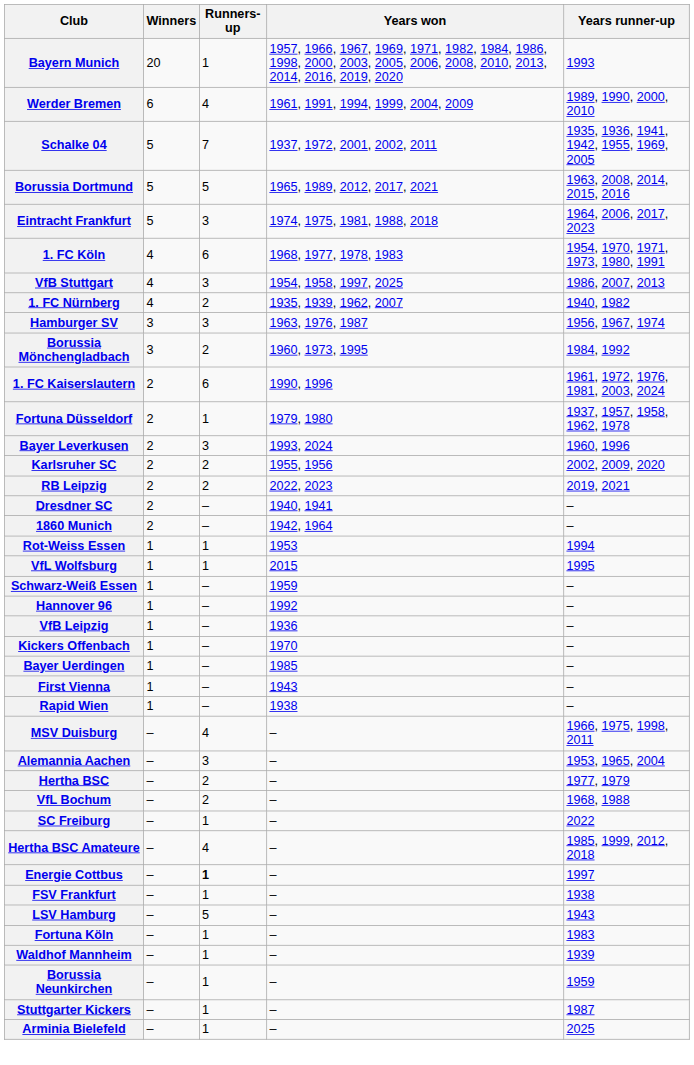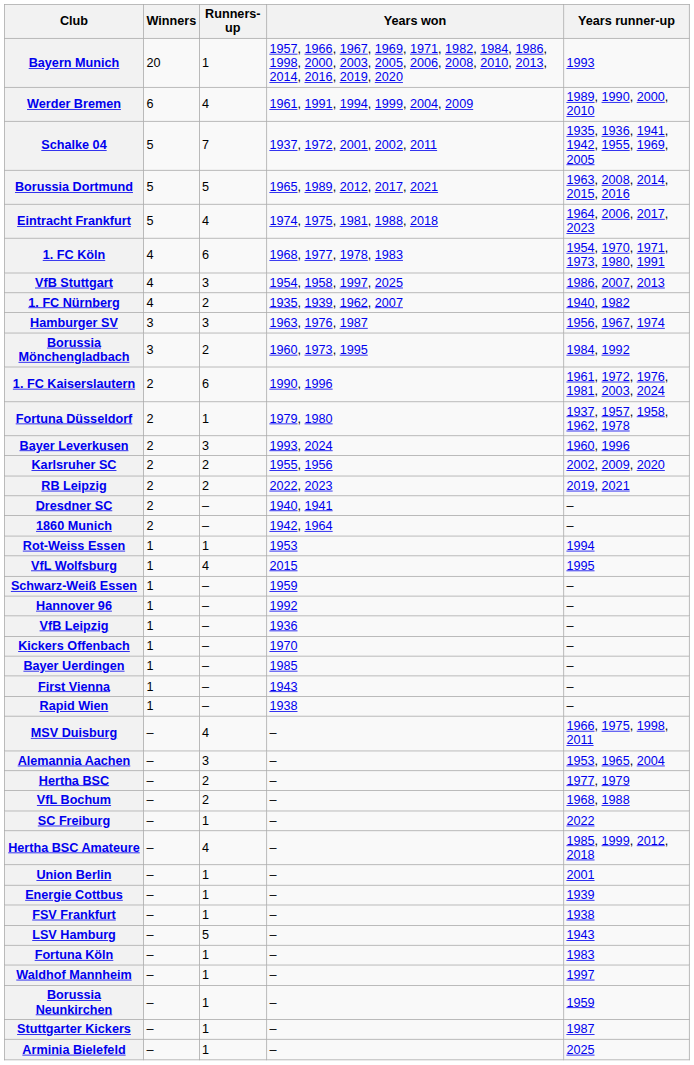 <table class="wikitable plainrowheaders sortable">
 <tr>
 <th>Club</th>
 <th>Winners</th>
 <th>Runners-up</th>
 <th class="unsortable">Years won</th>
 <th class="unsortable">Years runner-up</th>
 </tr>
 <tr>
 <th scope="row" data-sort-value="Munich, Bayern"><a href='#'>Bayern Munich</a></th>
 <td>20</td>
 <td>1</td>
 <td><a href='#'>1957</a>, <a href='#'>1966</a>, <a href='#'>1967</a>, <a href='#'>1969</a>, <a href='#'>1971</a>, <a href='#'>1982</a>, <a href='#'>1984</a>, <a href='#'>1986</a>, <a href='#'>1998</a>, <a href='#'>2000</a>, <a href='#'>2003</a>, <a href='#'>2005</a>, <a href='#'>2006</a>, <a href='#'>2008</a>, <a href='#'>2010</a>, <a href='#'>2013</a>, <a href='#'>2014</a>, <a href='#'>2016</a>, <a href='#'>2019</a>, <a href='#'>2020</a></td>
 <td><a href='#'>1993</a></td>
 </tr>
 <tr>
 <th scope="row" data-sort-value="Bremen"><a href='#'>Werder Bremen</a></th>
 <td>6</td>
 <td>4</td>
 <td><a href='#'>1961</a>, <a href='#'>1991</a>, <a href='#'>1994</a>, <a href='#'>1999</a>, <a href='#'>2004</a>, <a href='#'>2009</a></td>
 <td><a href='#'>1989</a>, <a href='#'>1990</a>, <a href='#'>2000</a>, <a href='#'>2010</a></td>
 </tr>
 <tr>
 <th scope="row" data-sort-value="Schalke"><a href='#'>Schalke 04</a></th>
 <td>5</td>
 <td>7</td>
 <td><a href='#'>1937</a>, <a href='#'>1972</a>, <a href='#'>2001</a>, <a href='#'>2002</a>, <a href='#'>2011</a></td>
 <td><a href='#'>1935</a>, <a href='#'>1936</a>, <a href='#'>1941</a>, <a href='#'>1942</a>, <a href='#'>1955</a>, <a href='#'>1969</a>, <a href='#'>2005</a></td>
 </tr>
 <tr>
 <th scope="row" data-sort-value="Dortmund"><a href='#'>Borussia Dortmund</a></th>
 <td>5</td>
 <td>5</td>
 <td><a href='#'>1965</a>, <a href='#'>1989</a>, <a href='#'>2012</a>, <a href='#'>2017</a>, <a href='#'>2021</a></td>
 <td><a href='#'>1963</a>, <a href='#'>2008</a>, <a href='#'>2014</a>, <a href='#'>2015</a>, <a href='#'>2016</a></td>
 </tr>
 <tr>
 <th scope="row" data-sort-value="Frankfurt, Eintracht"><a href='#'>Eintracht Frankfurt</a></th>
 <td>5</td>
-<td>3</td>
+<td>4</td>
 <td><a href='#'>1974</a>, <a href='#'>1975</a>, <a href='#'>1981</a>, <a href='#'>1988</a>, <a href='#'>2018</a></td>
 <td><a href='#'>1964</a>, <a href='#'>2006</a>, <a href='#'>2017</a>, <a href='#'>2023</a></td>
 </tr>
 <tr>
 <th scope="row" data-sort-value="Koln, 1 Fc"><a href='#'>1. FC Köln</a></th>
 <td>4</td>
 <td>6</td>
 <td><a href='#'>1968</a>, <a href='#'>1977</a>, <a href='#'>1978</a>, <a href='#'>1983</a></td>
 <td><a href='#'>1954</a>, <a href='#'>1970</a>, <a href='#'>1971</a>, <a href='#'>1973</a>, <a href='#'>1980</a>, <a href='#'>1991</a></td>
 </tr>
 <tr>
 <th scope="row" data-sort-value="Stuttgart, Vfb"><a href='#'>VfB Stuttgart</a></th>
 <td>4</td>
 <td>3</td>
 <td><a href='#'>1954</a>, <a href='#'>1958</a>, <a href='#'>1997</a>, <a href='#'>2025</a></td>
 <td><a href='#'>1986</a>, <a href='#'>2007</a>, <a href='#'>2013</a></td>
 </tr>
 <tr>
 <th scope="row" data-sort-value="Nurnberg"><a href='#'>1. FC Nürnberg</a></th>
 <td>4</td>
 <td>2</td>
 <td><a href='#'>1935</a>, <a href='#'>1939</a>, <a href='#'>1962</a>, <a href='#'>2007</a></td>
 <td><a href='#'>1940</a>, <a href='#'>1982</a></td>
 </tr>
 <tr>
 <th scope="row" data-sort-value="Hamburg, Sv"><a href='#'>Hamburger SV</a></th>
 <td>3</td>
 <td>3</td>
 <td><a href='#'>1963</a>, <a href='#'>1976</a>, <a href='#'>1987</a></td>
 <td><a href='#'>1956</a>, <a href='#'>1967</a>, <a href='#'>1974</a></td>
 </tr>
 <tr>
 <th scope="row" data-sort-value="Monchengladbach"><a href='#'>Borussia Mönchengladbach</a></th>
 <td>3</td>
 <td>2</td>
 <td><a href='#'>1960</a>, <a href='#'>1973</a>, <a href='#'>1995</a></td>
 <td><a href='#'>1984</a>, <a href='#'>1992</a></td>
 </tr>
 <tr>
 <th scope="row" data-sort-value="Kaiserslautern"><a href='#'>1. FC Kaiserslautern</a></th>
 <td>2</td>
 <td>6</td>
 <td><a href='#'>1990</a>, <a href='#'>1996</a></td>
 <td><a href='#'>1961</a>, <a href='#'>1972</a>, <a href='#'>1976</a>, <a href='#'>1981</a>, <a href='#'>2003</a>, <a href='#'>2024</a></td>
 </tr>
 <tr>
 <th scope="row" data-sort-value="Dusseldorf"><a href='#'>Fortuna Düsseldorf</a></th>
 <td>2</td>
 <td>1</td>
 <td><a href='#'>1979</a>, <a href='#'>1980</a></td>
 <td><a href='#'>1937</a>, <a href='#'>1957</a>, <a href='#'>1958</a>, <a href='#'>1962</a>, <a href='#'>1978</a></td>
 </tr>
 <tr>
 <th scope="row" data-sort-value="Leverkusen"><a href='#'>Bayer Leverkusen</a></th>
 <td>2</td>
 <td>3</td>
 <td><a href='#'>1993</a>, <a href='#'>2024</a></td>
 <td><a href='#'>1960</a>, <a href='#'>1996</a></td>
 </tr>
 <tr>
 <th scope="row" data-sort-value="Karlsruhe"><a href='#'>Karlsruher SC</a></th>
 <td>2</td>
 <td>2</td>
 <td><a href='#'>1955</a>, <a href='#'>1956</a></td>
 <td><a href='#'>2002</a>, <a href='#'>2009</a>, <a href='#'>2020</a></td>
 </tr>
 <tr>
 <th scope="row" data-sort-value="Leipzig, Rb"><a href='#'>RB Leipzig</a></th>
 <td>2</td>
 <td>2</td>
 <td><a href='#'>2022</a>, <a href='#'>2023</a></td>
 <td><a href='#'>2019</a>, <a href='#'>2021</a></td>
 </tr>
 <tr>
 <th scope="row" data-sort-value="Dresden"><a href='#'>Dresdner SC</a></th>
 <td>2</td>
 <td>–</td>
 <td><a href='#'>1940</a>, <a href='#'>1941</a></td>
 <td>–</td>
 </tr>
 <tr>
 <th scope="row" data-sort-value="Munich, 1860"><a href='#'>1860 Munich</a></th>
 <td>2</td>
 <td>–</td>
 <td><a href='#'>1942</a>, <a href='#'>1964</a></td>
 <td>–</td>
 </tr>
 <tr>
 <th scope="row" data-sort-value="Essen, Rot-Weiss"><a href='#'>Rot-Weiss Essen</a></th>
 <td>1</td>
 <td>1</td>
 <td><a href='#'>1953</a></td>
 <td><a href='#'>1994</a></td>
 </tr>
 <tr>
 <th scope="row" data-sort-value="Wolfsburg"><a href='#'>VfL Wolfsburg</a></th>
 <td>1</td>
-<td>1</td>
+<td>4</td>
 <td><a href='#'>2015</a></td>
 <td><a href='#'>1995</a></td>
 </tr>
 <tr>
 <th scope="row" data-sort-value="Essen, Schwarz-Weiss"><a href='#'>Schwarz-Weiß Essen</a></th>
 <td>1</td>
 <td>–</td>
 <td><a href='#'>1959</a></td>
 <td>–</td>
 </tr>
 <tr>
 <th scope="row" data-sort-value="Hannover"><a href='#'>Hannover 96</a></th>
 <td>1</td>
 <td>–</td>
 <td><a href='#'>1992</a></td>
 <td>–</td>
 </tr>
 <tr>
 <th scope="row" data-sort-value="Leipzig"><a href='#'>VfB Leipzig</a></th>
 <td>1</td>
 <td>–</td>
 <td><a href='#'>1936</a></td>
 <td>–</td>
 </tr>
 <tr>
 <th scope="row" data-sort-value="Offenbach"><a href='#'>Kickers Offenbach</a></th>
 <td>1</td>
 <td>–</td>
 <td><a href='#'>1970</a></td>
 <td>–</td>
 </tr>
 <tr>
 <th scope="row" data-sort-value="Uerdingen"><a href='#'>Bayer Uerdingen</a></th>
 <td>1</td>
 <td>–</td>
 <td><a href='#'>1985</a></td>
 <td>–</td>
 </tr>
 <tr>
 <th scope="row" data-sort-value="Vienna"><a href='#'>First Vienna</a></th>
 <td>1</td>
 <td>–</td>
 <td><a href='#'>1943</a></td>
 <td>–</td>
 </tr>
 <tr>
 <th scope="row" data-sort-value="Wien"><a href='#'>Rapid Wien</a></th>
 <td>1</td>
 <td>–</td>
 <td><a href='#'>1938</a></td>
 <td>–</td>
 </tr>
 <tr>
 <th scope="row" data-sort-value="Duisburg"><a href='#'>MSV Duisburg</a></th>
 <td>–</td>
 <td>4</td>
 <td>–</td>
 <td><a href='#'>1966</a>, <a href='#'>1975</a>, <a href='#'>1998</a>, <a href='#'>2011</a></td>
 </tr>
 <tr>
 <th scope="row" data-sort-value="Aachen"><a href='#'>Alemannia Aachen</a></th>
 <td>–</td>
 <td>3</td>
 <td>–</td>
 <td><a href='#'>1953</a>, <a href='#'>1965</a>, <a href='#'>2004</a></td>
 </tr>
 <tr>
 <th scope="row" data-sort-value="Berlin, Hertha"><a href='#'>Hertha BSC</a></th>
 <td>–</td>
 <td>2</td>
 <td>–</td>
 <td><a href='#'>1977</a>, <a href='#'>1979</a></td>
 </tr>
 <tr>
 <th scope="row" data-sort-value="Bochum"><a href='#'>VfL Bochum</a></th>
 <td>–</td>
 <td>2</td>
 <td>–</td>
 <td><a href='#'>1968</a>, <a href='#'>1988</a></td>
 </tr>
 <tr>
 <th scope="row" data-sort-value="Freiburg, Sc"><a href='#'>SC Freiburg</a></th>
 <td>–</td>
 <td>1</td>
 <td>–</td>
 <td><a href='#'>2022</a></td>
 </tr>
 <tr>
 <th scope="row" data-sort-value="Berlin, Hertha Amateure"><a href='#'>Hertha BSC Amateure</a></th>
 <td>–</td>
 <td>4</td>
 <td>–</td>
 <td><a href='#'>1985</a>, <a href='#'>1999</a>, <a href='#'>2012</a>, <a href='#'>2018</a></td>
 </tr>
 <tr>
+<th scope="row" data-sort-value="Berlin, Union"><a href='#'>Union Berlin</a></th>
+<td>–</td>
+<td>1</td>
+<td>–</td>
+<td><a href='#'>2001</a></td>
+</tr>
+<tr>
 <th scope="row" data-sort-value="Cottbus"><a href='#'>Energie Cottbus</a></th>
 <td>–</td>
-<td><strong>1</strong></td>
+<td>1</td>
 <td>–</td>
-<td><a href='#'>1997</a></td>
+<td><a href='#'>1939</a></td>
 </tr>
 <tr>
 <th scope="row" data-sort-value="Frankfurt, Fsv"><a href='#'>FSV Frankfurt</a></th>
 <td>–</td>
 <td>1</td>
 <td>–</td>
 <td><a href='#'>1938</a></td>
 </tr>
 <tr>
 <th scope="row" data-sort-value="Hamburg, Lsv"><a href='#'>LSV Hamburg</a></th>
 <td>–</td>
 <td>5</td>
 <td>–</td>
 <td><a href='#'>1943</a></td>
 </tr>
 <tr>
 <th scope="row" data-sort-value="Koln, Fortuna"><a href='#'>Fortuna Köln</a></th>
 <td>–</td>
 <td>1</td>
 <td>–</td>
 <td><a href='#'>1983</a></td>
 </tr>
 <tr>
 <th scope="row" data-sort-value="Mannheim"><a href='#'>Waldhof Mannheim</a></th>
 <td>–</td>
 <td>1</td>
 <td>–</td>
-<td><a href='#'>1939</a></td>
+<td><a href='#'>1997</a></td>
 </tr>
 <tr>
 <th scope="row" data-sort-value="Neunkirchen"><a href='#'>Borussia Neunkirchen</a></th>
 <td>–</td>
 <td>1</td>
 <td>–</td>
 <td><a href='#'>1959</a></td>
 </tr>
 <tr>
 <th scope="row" data-sort-value="Stuttgart, Kickers"><a href='#'>Stuttgarter Kickers</a></th>
 <td>–</td>
 <td>1</td>
 <td>–</td>
 <td><a href='#'>1987</a></td>
 </tr>
 <tr>
 <th scope="row" data-sort-value="Stuttgart, Kickers"><a href='#'>Arminia Bielefeld</a></th>
 <td>–</td>
 <td>1</td>
 <td>–</td>
 <td><a href='#'>2025</a></td>
 </tr>
 </table>
